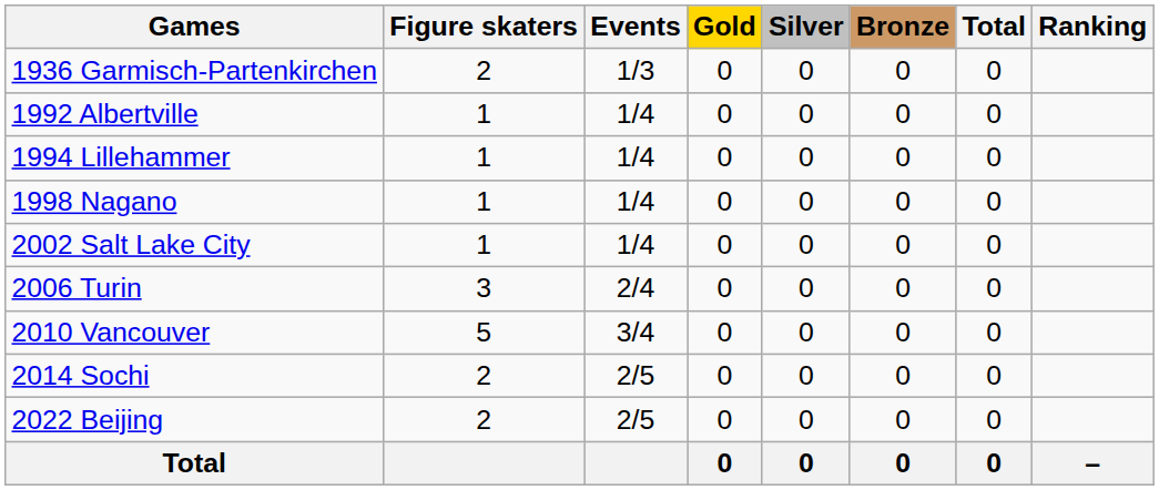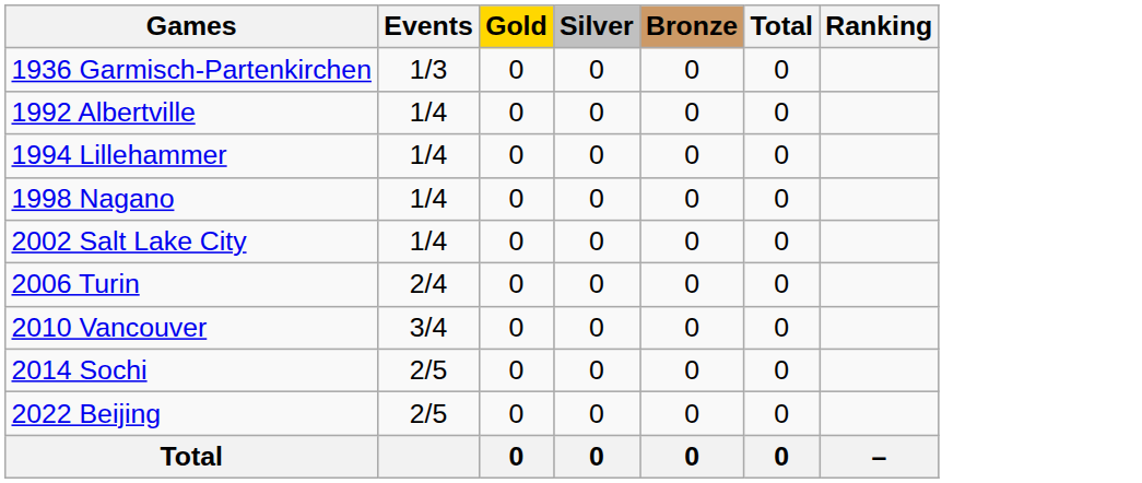 <table class="wikitable sortable" style="text-align:center">
 <tr>
 <th>Games</th>
-<th>Figure skaters</th>
 <th>Events</th>
 <th style="background-color:gold;">Gold</th>
 <th style="background-color:silver;">Silver</th>
 <th style="background-color:#c96;">Bronze</th>
 <th>Total</th>
 <th>Ranking</th>
 </tr>
 <tr>
 <td align=left><a href='#'>1936 Garmisch-Partenkirchen</a></td>
-<td>2</td>
 <td>1/3</td>
 <td>0</td>
 <td>0</td>
 <td>0</td>
 <td>0</td>
 <td></td>
 </tr>
 <tr>
 <td align=left><a href='#'>1992 Albertville</a></td>
-<td>1</td>
 <td>1/4</td>
 <td>0</td>
 <td>0</td>
 <td>0</td>
 <td>0</td>
 <td></td>
 </tr>
 <tr>
 <td align=left><a href='#'>1994 Lillehammer</a></td>
-<td>1</td>
 <td>1/4</td>
 <td>0</td>
 <td>0</td>
 <td>0</td>
 <td>0</td>
 <td></td>
 </tr>
 <tr>
 <td align=left><a href='#'>1998 Nagano</a></td>
-<td>1</td>
 <td>1/4</td>
 <td>0</td>
 <td>0</td>
 <td>0</td>
 <td>0</td>
 <td></td>
 </tr>
 <tr>
 <td align=left><a href='#'>2002 Salt Lake City</a></td>
-<td>1</td>
 <td>1/4</td>
 <td>0</td>
 <td>0</td>
 <td>0</td>
 <td>0</td>
 <td></td>
 </tr>
 <tr>
 <td align=left><a href='#'>2006 Turin</a></td>
-<td>3</td>
 <td>2/4</td>
 <td>0</td>
 <td>0</td>
 <td>0</td>
 <td>0</td>
 <td></td>
 </tr>
 <tr>
 <td align=left><a href='#'>2010 Vancouver</a></td>
-<td>5</td>
 <td>3/4</td>
 <td>0</td>
 <td>0</td>
 <td>0</td>
 <td>0</td>
 <td></td>
 </tr>
 <tr>
 <td align=left><a href='#'>2014 Sochi</a></td>
-<td>2</td>
 <td>2/5</td>
 <td>0</td>
 <td>0</td>
 <td>0</td>
 <td>0</td>
 <td></td>
 </tr>
 <tr>
 <td align=left><a href='#'>2022 Beijing</a></td>
-<td>2</td>
 <td>2/5</td>
 <td>0</td>
 <td>0</td>
 <td>0</td>
 <td>0</td>
 <td></td>
 </tr>
 <tr>
 <th>Total</th>
 <th></th>
-<th></th>
 <th>0</th>
 <th>0</th>
 <th>0</th>
 <th>0</th>
 <th>–</th>
 </tr>
 </table>
